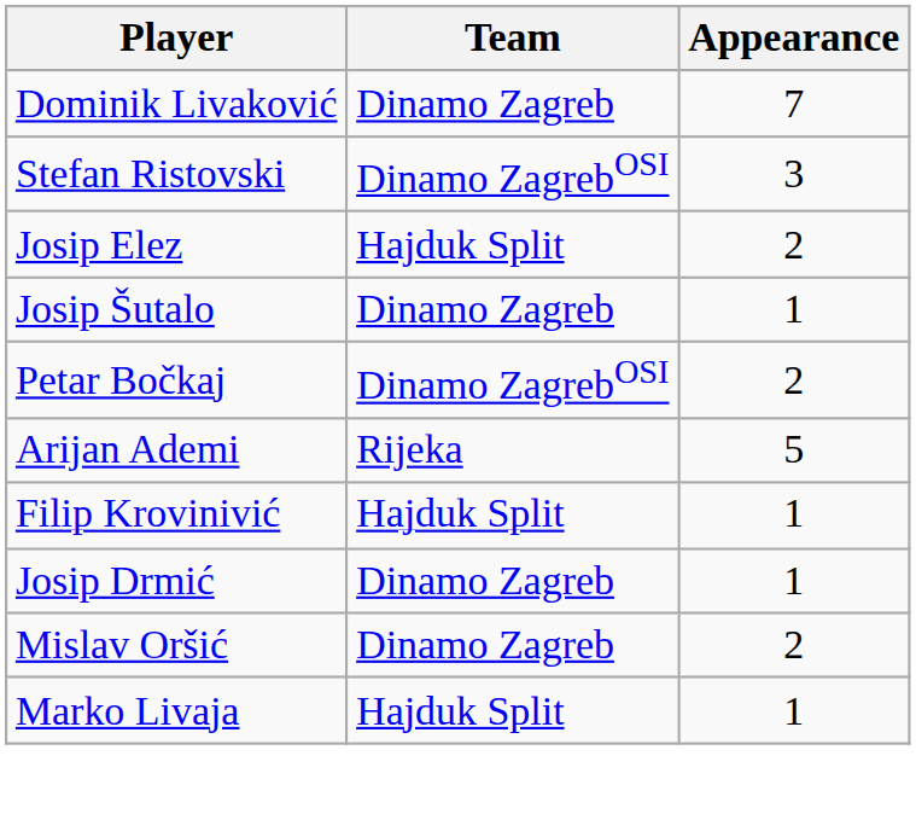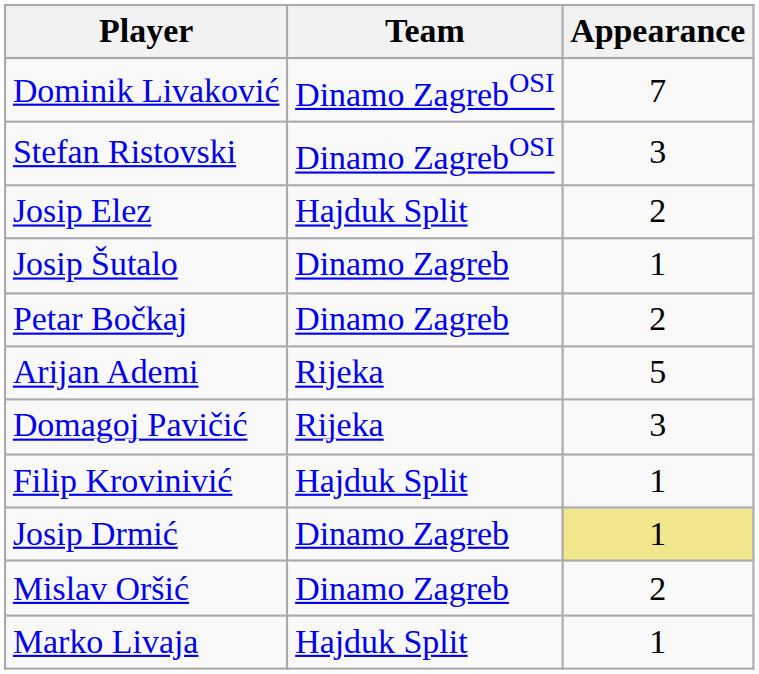 <table class="wikitable">
 <tr>
 <th>Player</th>
 <th>Team</th>
 <th>Appearance</th>
 </tr>
 <tr>
 <td> <a href='#'>Dominik Livaković</a></td>
-<td><a href='#'>Dinamo Zagreb</a></td>
+<td><a href='#'>Dinamo Zagreb<sup>OSI</sup></a></td>
 <td style="text-align:center;">7</td>
 </tr>
 <tr>
 <td> <a href='#'>Stefan Ristovski</a></td>
 <td><a href='#'>Dinamo Zagreb<sup>OSI</sup></a></td>
 <td style="text-align:center;">3</td>
 </tr>
 <tr>
 <td> <a href='#'>Josip Elez</a></td>
 <td><a href='#'>Hajduk Split</a></td>
 <td style="text-align:center;">2</td>
 </tr>
 <tr>
 <td> <a href='#'>Josip Šutalo</a></td>
 <td><a href='#'>Dinamo Zagreb</a></td>
 <td style="text-align:center;">1</td>
 </tr>
 <tr>
 <td> <a href='#'>Petar Bočkaj</a></td>
-<td><a href='#'>Dinamo Zagreb<sup>OSI</sup></a></td>
+<td><a href='#'>Dinamo Zagreb</a></td>
 <td style="text-align:center;">2</td>
 </tr>
 <tr>
 <td> <a href='#'>Arijan Ademi</a></td>
 <td><a href='#'>Rijeka</a></td>
 <td style="text-align:center;">5</td>
+</tr>
+<tr>
+<td> <a href='#'>Domagoj Pavičić</a></td>
+<td><a href='#'>Rijeka</a></td>
+<td style="text-align:center;">3</td>
 </tr>
 <tr>
 <td> <a href='#'>Filip Krovinivić</a></td>
 <td><a href='#'>Hajduk Split</a></td>
 <td style="text-align:center;">1</td>
 </tr>
 <tr>
 <td> <a href='#'>Josip Drmić</a></td>
 <td><a href='#'>Dinamo Zagreb</a></td>
-<td style="text-align:center;">1</td>
+<td style="background: khaki; text-align:center;">1</td>
 </tr>
 <tr>
 <td> <a href='#'>Mislav Oršić</a></td>
 <td><a href='#'>Dinamo Zagreb</a></td>
 <td style="text-align:center;">2</td>
 </tr>
 <tr>
 <td> <a href='#'>Marko Livaja</a></td>
 <td><a href='#'>Hajduk Split</a></td>
 <td style="text-align:center;">1</td>
 </tr>
 </table>
